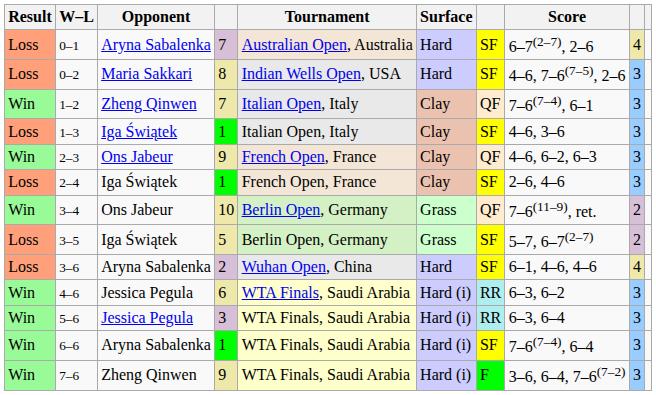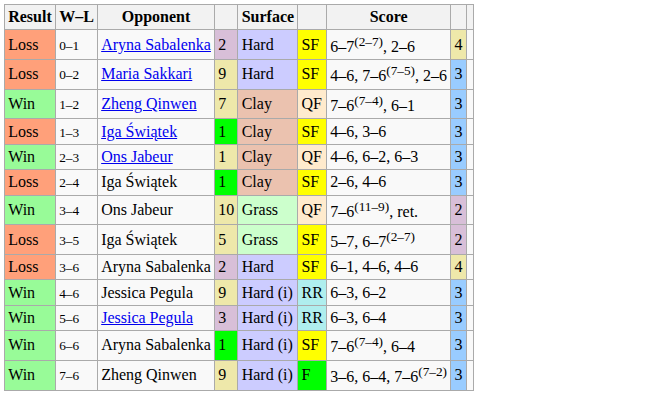 <table class="wikitable sortable">
 <tr>
 <th>Result</th>
 <th class=unsortable>W–L</th>
 <th>Opponent</th>
 <th></th>
-<th>Tournament</th>
 <th>Surface</th>
 <th class=unsortable></th>
 <th class=unsortable>Score</th>
 <th></th>
 <th class=unsortable></th>
 </tr>
 <tr>
 <td bgcolor=ffa07a>Loss</td>
 <td><small>0–1</small></td>
 <td> <a href='#'>Aryna Sabalenka</a></td>
-<td bgcolor=thistle>7</td>
-<td bgcolor=f3e6d7><a href='#'>Australian Open</a>, Australia</td>
+<td bgcolor=thistle>2</td>
 <td bgcolor=#ccf>Hard</td>
 <td bgcolor=yellow>SF</td>
 <td>6–7<sup>(2–7)</sup>, 2–6</td>
 <td bgcolor=eee8aa>4</td>
 <td></td>
 </tr>
 <tr>
 <td bgcolor=ffa07a>Loss</td>
 <td><small>0–2</small></td>
 <td> <a href='#'>Maria Sakkari</a></td>
-<td bgcolor=eee8aa>8</td>
-<td bgcolor=e9e9e9><a href='#'>Indian Wells Open</a>, USA</td>
+<td bgcolor=eee8aa>9</td>
 <td bgcolor=ccccff>Hard</td>
 <td bgcolor=yellow>SF</td>
 <td>4–6, 7–6<sup>(7–5)</sup>, 2–6</td>
 <td bgcolor=99ccff>3</td>
 <td></td>
 </tr>
 <tr>
 <td bgcolor=98fb98>Win</td>
 <td><small>1–2</small></td>
 <td> <a href='#'>Zheng Qinwen</a></td>
 <td bgcolor=eee8aa>7</td>
-<td bgcolor=e9e9e9><a href='#'>Italian Open</a>, Italy</td>
 <td bgcolor=ebc2af>Clay</td>
 <td bgcolor=ffebcd>QF</td>
 <td>7–6<sup>(7–4)</sup>, 6–1</td>
 <td bgcolor=99ccff>3</td>
 <td></td>
 </tr>
 <tr>
 <td bgcolor=ffa07a>Loss</td>
 <td><small>1–3</small></td>
 <td> <a href='#'>Iga Świątek</a></td>
 <td bgcolor=lime>1</td>
-<td bgcolor=e9e9e9>Italian Open, Italy</td>
 <td bgcolor=ebc2af>Clay</td>
 <td bgcolor=yellow>SF</td>
 <td>4–6, 3–6</td>
 <td bgcolor=99ccff>3</td>
 <td></td>
 </tr>
 <tr>
 <td bgcolor=98fb98>Win</td>
 <td><small>2–3</small></td>
 <td> <a href='#'>Ons Jabeur</a></td>
-<td bgcolor=eee8aa>9</td>
-<td bgcolor=f3e6d7><a href='#'>French Open</a>, France</td>
+<td bgcolor=eee8aa>1</td>
 <td bgcolor=ebc2af>Clay</td>
 <td bgcolor=ffebcd>QF</td>
 <td>4–6, 6–2, 6–3</td>
 <td bgcolor=99ccff>3</td>
 <td></td>
 </tr>
 <tr>
 <td bgcolor=ffa07a>Loss</td>
 <td><small>2–4</small></td>
 <td> Iga Świątek</td>
 <td bgcolor=lime>1</td>
-<td bgcolor=f3e6d7>French Open, France</td>
 <td bgcolor=ebc2af>Clay</td>
 <td bgcolor=yellow>SF</td>
 <td>2–6, 4–6</td>
 <td bgcolor=99ccff>3</td>
 <td></td>
 </tr>
 <tr>
 <td bgcolor=98fb98>Win</td>
 <td><small>3–4</small></td>
 <td> Ons Jabeur</td>
 <td bgcolor=eee8aa>10</td>
-<td bgcolor=d4f1c5><a href='#'>Berlin Open</a>, Germany</td>
 <td bgcolor=#cfc>Grass</td>
 <td bgcolor=ffebcd>QF</td>
 <td>7–6<sup>(11–9)</sup>, ret.</td>
 <td bgcolor=thistle>2</td>
 <td></td>
 </tr>
 <tr>
 <td bgcolor=ffa07a>Loss</td>
 <td><small>3–5</small></td>
 <td> Iga Świątek</td>
 <td bgcolor=eee8aa>5</td>
-<td bgcolor=d4f1c5>Berlin Open, Germany</td>
 <td bgcolor=#cfc>Grass</td>
 <td bgcolor=yellow>SF</td>
 <td>5–7, 6–7<sup>(2–7)</sup></td>
 <td bgcolor=thistle>2</td>
 <td></td>
 </tr>
 <tr>
 <td bgcolor=ffa07a>Loss</td>
 <td><small>3–6</small></td>
 <td> Aryna Sabalenka</td>
 <td bgcolor=thistle>2</td>
-<td bgcolor=e9e9e9><a href='#'>Wuhan Open</a>, China</td>
 <td bgcolor=#ccf>Hard</td>
 <td bgcolor=yellow>SF</td>
 <td>6–1, 4–6, 4–6</td>
 <td bgcolor=eee8aa>4</td>
 <td></td>
 </tr>
 <tr>
 <td bgcolor=98fb98>Win</td>
 <td><small>4–6</small></td>
 <td> Jessica Pegula</td>
-<td bgcolor=eee8aa>6</td>
-<td bgcolor=ffffcc><a href='#'>WTA Finals</a>, Saudi Arabia</td>
+<td bgcolor=eee8aa>9</td>
 <td bgcolor=#ccf>Hard (i)</td>
 <td bgcolor=afeeee>RR</td>
 <td>6–3, 6–2</td>
 <td bgcolor=#99ccff>3</td>
 <td></td>
 </tr>
 <tr>
 <td bgcolor=98fb98>Win</td>
 <td><small>5–6</small></td>
 <td> <a href='#'>Jessica Pegula</a></td>
 <td bgcolor=thistle>3</td>
-<td bgcolor=ffffcc>WTA Finals, Saudi Arabia</td>
 <td bgcolor=#ccf>Hard (i)</td>
 <td bgcolor=afeeee>RR</td>
 <td>6–3, 6–4</td>
 <td bgcolor=#99ccff>3</td>
 <td></td>
 </tr>
 <tr>
 <td bgcolor=98fb98>Win</td>
 <td><small>6–6</small></td>
 <td> Aryna Sabalenka</td>
 <td bgcolor=lime>1</td>
-<td bgcolor=ffffcc>WTA Finals, Saudi Arabia</td>
 <td bgcolor=#ccf>Hard (i)</td>
 <td bgcolor=yellow>SF</td>
 <td>7–6<sup>(7–4)</sup>, 6–4</td>
 <td bgcolor=#99ccff>3</td>
 <td></td>
 </tr>
 <tr>
 <td bgcolor=98fb98>Win</td>
 <td><small>7–6</small></td>
 <td> Zheng Qinwen</td>
 <td bgcolor=eee8aa>9</td>
-<td bgcolor=ffffcc>WTA Finals, Saudi Arabia</td>
 <td bgcolor=#ccf>Hard (i)</td>
 <td bgcolor=lime>F</td>
 <td>3–6, 6–4, 7–6<sup>(7–2)</sup></td>
 <td bgcolor=#99ccff>3</td>
 <td></td>
 </tr>
 </table>
